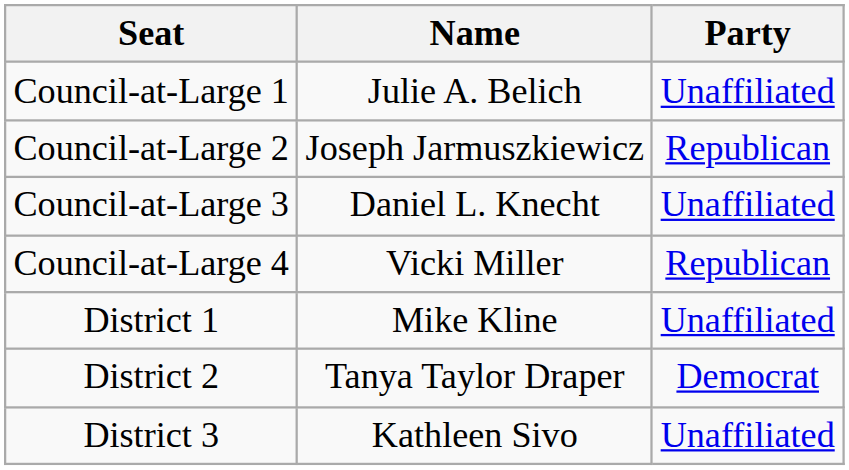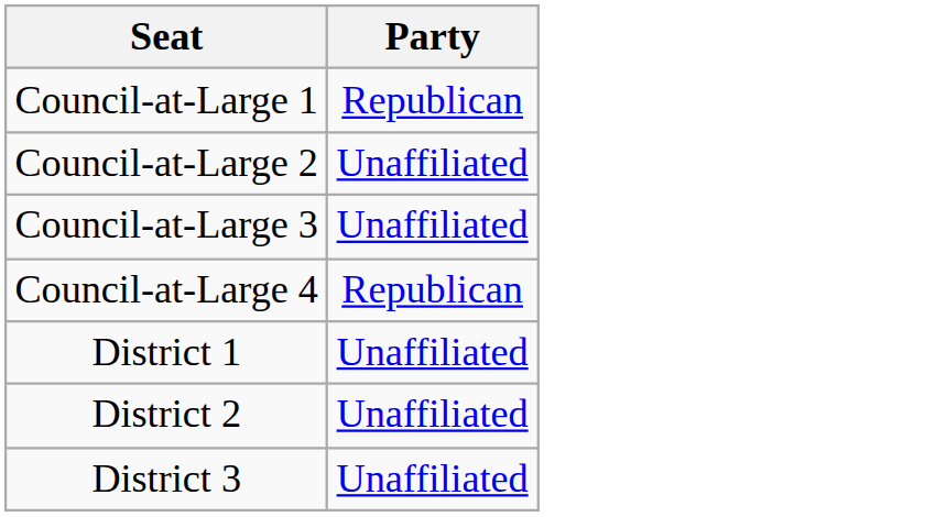 <table class="wikitable" style="text-align:center">
 <tr>
 <th>Seat</th>
-<th>Name</th>
 <th>Party</th>
 </tr>
 <tr>
 <td>Council-at-Large 1</td>
-<td>Julie A. Belich</td>
+<td><a href='#'>Republican</a></td>
+</tr>
+<tr>
+<td>Council-at-Large 2</td>
 <td><a href='#'>Unaffiliated</a></td>
 </tr>
 <tr>
-<td>Council-at-Large 2</td>
-<td>Joseph Jarmuszkiewicz</td>
-<td><a href='#'>Republican</a></td>
-</tr>
-<tr>
 <td>Council-at-Large 3</td>
-<td>Daniel L. Knecht</td>
 <td><a href='#'>Unaffiliated</a></td>
 </tr>
 <tr>
 <td>Council-at-Large 4</td>
-<td>Vicki Miller</td>
 <td><a href='#'>Republican</a></td>
 </tr>
 <tr>
 <td>District 1</td>
-<td>Mike Kline</td>
 <td><a href='#'>Unaffiliated</a></td>
 </tr>
 <tr>
 <td>District 2</td>
-<td>Tanya Taylor Draper</td>
-<td><a href='#'>Democrat</a></td>
+<td><a href='#'>Unaffiliated</a></td>
 </tr>
 <tr>
 <td>District 3</td>
-<td>Kathleen Sivo</td>
 <td><a href='#'>Unaffiliated</a></td>
 </tr>
 </table>
